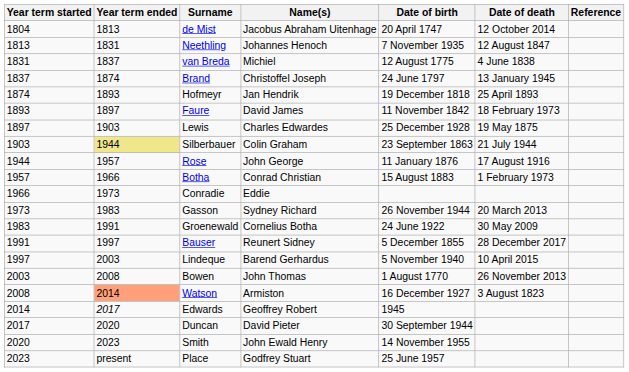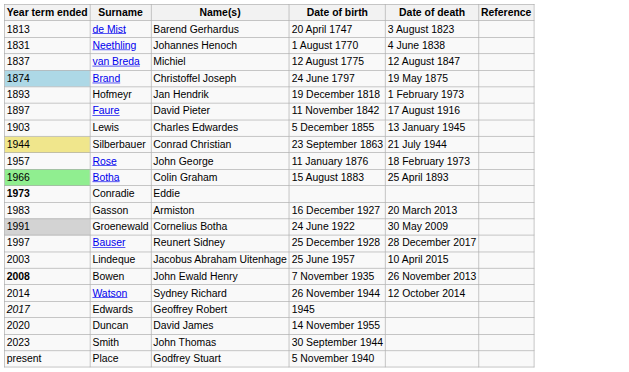 <table class="sortable wikitable">
 <tr>
-<th align=center>Year term started</th>
 <th align=center>Year term ended</th>
 <th align=center>Surname</th>
 <th align=center>Name(s)</th>
 <th align=center>Date of birth</th>
 <th align=center>Date of death</th>
 <th align=center>Reference</th>
 </tr>
 <tr>
-<td>1804</td>
 <td>1813</td>
 <td><a href='#'>de Mist</a></td>
-<td>Jacobus Abraham Uitenhage</td>
+<td>Barend Gerhardus</td>
 <td>20 April 1747</td>
-<td>12 October 2014</td>
-<td></td>
-</tr>
-<tr>
-<td>1813</td>
-<td>1831</td>
-<td><a href='#'>Neethling</a></td>
-<td>Johannes Henoch</td>
-<td>7 November 1935</td>
-<td>12 August 1847</td>
+<td>3 August 1823</td>
 <td></td>
 </tr>
 <tr>
 <td>1831</td>
-<td>1837</td>
-<td><a href='#'>van Breda</a></td>
-<td>Michiel</td>
-<td>12 August 1775</td>
+<td><a href='#'>Neethling</a></td>
+<td>Johannes Henoch</td>
+<td>1 August 1770</td>
 <td>4 June 1838</td>
 <td></td>
 </tr>
 <tr>
 <td>1837</td>
-<td>1874</td>
+<td><a href='#'>van Breda</a></td>
+<td>Michiel</td>
+<td>12 August 1775</td>
+<td>12 August 1847</td>
+<td></td>
+</tr>
+<tr>
+<td style="background: lightblue;">1874</td>
 <td><a href='#'>Brand</a></td>
 <td>Christoffel Joseph</td>
 <td>24 June 1797</td>
+<td>19 May 1875</td>
+<td></td>
+</tr>
+<tr>
+<td>1893</td>
+<td>Hofmeyr</td>
+<td>Jan Hendrik</td>
+<td>19 December 1818</td>
+<td>1 February 1973</td>
+<td></td>
+</tr>
+<tr>
+<td>1897</td>
+<td><a href='#'>Faure</a></td>
+<td>David Pieter</td>
+<td>11 November 1842</td>
+<td>17 August 1916</td>
+<td></td>
+</tr>
+<tr>
+<td>1903</td>
+<td>Lewis</td>
+<td>Charles Edwardes</td>
+<td>5 December 1855</td>
 <td>13 January 1945</td>
 <td></td>
 </tr>
 <tr>
-<td>1874</td>
-<td>1893</td>
-<td>Hofmeyr</td>
-<td>Jan Hendrik</td>
-<td>19 December 1818</td>
-<td>25 April 1893</td>
-<td></td>
-</tr>
-<tr>
-<td>1893</td>
-<td>1897</td>
-<td><a href='#'>Faure</a></td>
-<td>David James</td>
-<td>11 November 1842</td>
-<td>18 February 1973</td>
-<td></td>
-</tr>
-<tr>
-<td>1897</td>
-<td>1903</td>
-<td>Lewis</td>
-<td>Charles Edwardes</td>
-<td>25 December 1928</td>
-<td>19 May 1875</td>
-<td></td>
-</tr>
-<tr>
-<td>1903</td>
 <td style="background: khaki;">1944</td>
 <td>Silberbauer</td>
-<td>Colin Graham</td>
+<td>Conrad Christian</td>
 <td>23 September 1863</td>
 <td>21 July 1944</td>
 <td></td>
 </tr>
 <tr>
-<td>1944</td>
 <td>1957</td>
 <td><a href='#'>Rose</a></td>
 <td>John George</td>
 <td>11 January 1876</td>
-<td>17 August 1916</td>
+<td>18 February 1973</td>
 <td></td>
 </tr>
 <tr>
-<td>1957</td>
-<td>1966</td>
+<td style="background: lightgreen;">1966</td>
 <td><a href='#'>Botha</a></td>
-<td>Conrad Christian</td>
+<td>Colin Graham</td>
 <td>15 August 1883</td>
-<td>1 February 1973</td>
+<td>25 April 1893</td>
 <td></td>
 </tr>
 <tr>
-<td>1966</td>
-<td>1973</td>
+<td><strong>1973</strong></td>
 <td>Conradie</td>
 <td>Eddie</td>
 <td></td>
 <td></td>
 <td></td>
 </tr>
 <tr>
-<td>1973</td>
 <td>1983</td>
 <td>Gasson</td>
-<td>Sydney Richard</td>
-<td>26 November 1944</td>
+<td>Armiston</td>
+<td>16 December 1927</td>
 <td>20 March 2013</td>
 <td></td>
 </tr>
 <tr>
-<td>1983</td>
-<td>1991</td>
+<td style="background: lightgrey;">1991</td>
 <td>Groenewald</td>
 <td>Cornelius Botha</td>
 <td>24 June 1922</td>
 <td>30 May 2009</td>
 <td></td>
 </tr>
 <tr>
-<td>1991</td>
 <td>1997</td>
 <td><a href='#'>Bauser</a></td>
 <td>Reunert Sidney</td>
-<td>5 December 1855</td>
+<td>25 December 1928</td>
 <td>28 December 2017</td>
 <td></td>
 </tr>
 <tr>
-<td>1997</td>
 <td>2003</td>
 <td>Lindeque</td>
-<td>Barend Gerhardus</td>
-<td>5 November 1940</td>
+<td>Jacobus Abraham Uitenhage</td>
+<td>25 June 1957</td>
 <td>10 April 2015</td>
 <td></td>
 </tr>
 <tr>
-<td>2003</td>
-<td>2008</td>
+<td><strong>2008</strong></td>
 <td>Bowen</td>
-<td>John Thomas</td>
-<td>1 August 1770</td>
+<td>John Ewald Henry</td>
+<td>7 November 1935</td>
 <td>26 November 2013</td>
 <td></td>
 </tr>
 <tr>
-<td>2008</td>
-<td style="background: lightsalmon;">2014</td>
+<td>2014</td>
 <td><a href='#'>Watson</a></td>
-<td>Armiston</td>
-<td>16 December 1927</td>
-<td>3 August 1823</td>
+<td>Sydney Richard</td>
+<td>26 November 1944</td>
+<td>12 October 2014</td>
 <td></td>
 </tr>
 <tr>
-<td>2014</td>
 <td><em>2017</em></td>
 <td>Edwards</td>
 <td>Geoffrey Robert</td>
 <td>1945</td>
 <td></td>
 <td></td>
 </tr>
 <tr>
-<td>2017</td>
 <td>2020</td>
 <td>Duncan</td>
-<td>David Pieter</td>
-<td>30 September 1944</td>
-<td></td>
-<td></td>
-</tr>
-<tr>
-<td>2020</td>
-<td>2023</td>
-<td>Smith</td>
-<td>John Ewald Henry</td>
+<td>David James</td>
 <td>14 November 1955</td>
 <td></td>
 <td></td>
 </tr>
 <tr>
 <td>2023</td>
+<td>Smith</td>
+<td>John Thomas</td>
+<td>30 September 1944</td>
+<td></td>
+<td></td>
+</tr>
+<tr>
 <td>present</td>
 <td>Place</td>
 <td>Godfrey Stuart</td>
-<td>25 June 1957</td>
+<td>5 November 1940</td>
 <td></td>
 <td></td>
 </tr>
 </table>
